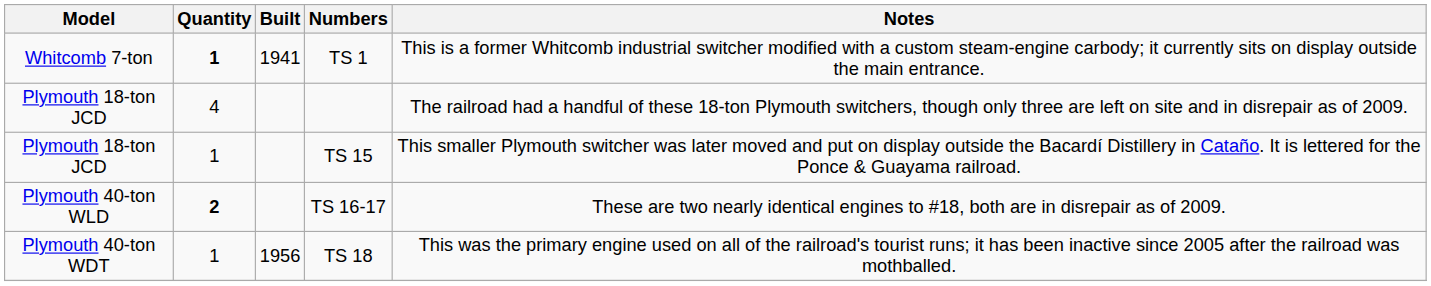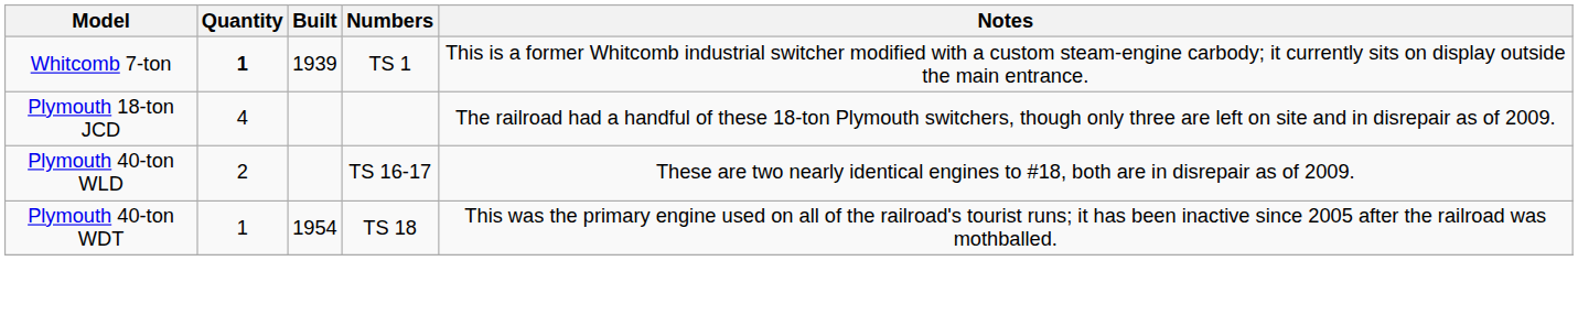 <table class="wikitable">
 <tr>
 <th>Model</th>
 <th>Quantity</th>
 <th>Built</th>
 <th>Numbers</th>
 <th>Notes</th>
 </tr>
 <tr style=text-align:center>
 <td><a href='#'>Whitcomb</a> 7-ton</td>
 <td><strong>1</strong></td>
-<td>1941</td>
+<td>1939</td>
 <td>TS 1</td>
 <td>This is a former Whitcomb industrial switcher modified with a custom steam-engine carbody; it currently sits on display outside the main entrance.</td>
 </tr>
 <tr style=text-align:center>
 <td><a href='#'>Plymouth</a> 18-ton JCD</td>
 <td>4</td>
 <td></td>
 <td></td>
 <td>The railroad had a handful of these 18-ton Plymouth switchers, though only three are left on site and in disrepair as of 2009.</td>
 </tr>
 <tr style=text-align:center>
-<td><a href='#'>Plymouth</a> 18-ton JCD</td>
-<td>1</td>
-<td></td>
-<td>TS 15</td>
-<td>This smaller Plymouth switcher was later moved and put on display outside the Bacardí Distillery in <a href='#'>Cataño</a>. It is lettered for the Ponce & Guayama railroad.</td>
-</tr>
-<tr style=text-align:center>
 <td><a href='#'>Plymouth</a> 40-ton WLD</td>
-<td><strong>2</strong></td>
+<td>2</td>
 <td></td>
 <td>TS 16-17</td>
 <td>These are two nearly identical engines to #18, both are in disrepair as of 2009.</td>
 </tr>
 <tr style=text-align:center>
 <td><a href='#'>Plymouth</a> 40-ton WDT</td>
 <td>1</td>
-<td>1956</td>
+<td>1954</td>
 <td>TS 18</td>
 <td>This was the primary engine used on all of the railroad's tourist runs; it has been inactive since 2005 after the railroad was mothballed.</td>
 </tr>
 <tr>
 </tr>
 </table>
